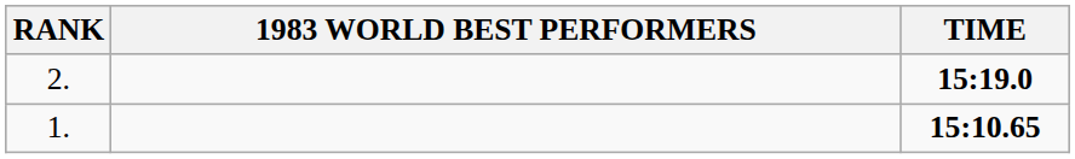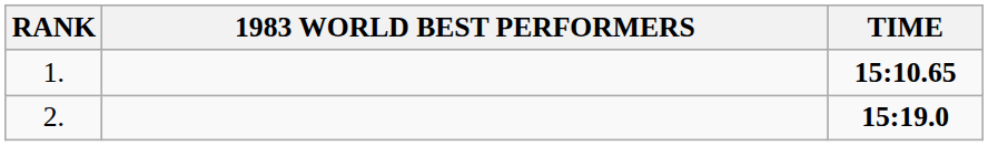 <table class=wikitable>
 <tr>
 <th>RANK</th>
 <th align="center" style="width: 25em">1983 WORLD BEST PERFORMERS</th>
 <th align="center" style="width: 5em">TIME</th>
 </tr>
 <tr>
+<td align="center">1.</td>
+<td></td>
+<td align="center"><strong>15:10.65</strong></td>
+</tr>
+<tr>
 <td align="center">2.</td>
 <td></td>
 <td align="center"><strong>15:19.0</strong></td>
 </tr>
-<tr>
-<td align="center">1.</td>
-<td></td>
-<td align="center"><strong>15:10.65</strong></td>
-</tr>
 </table>
